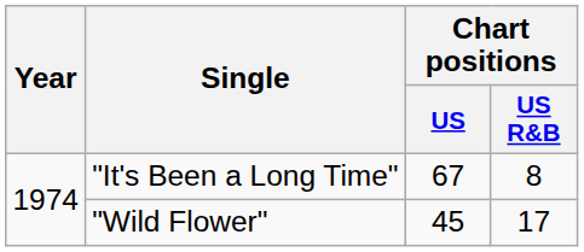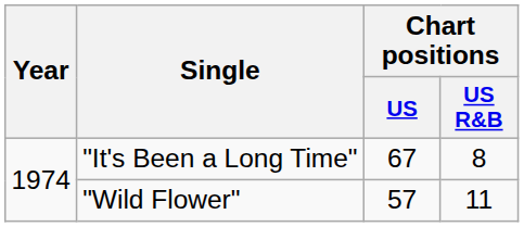 <table class="wikitable" style="text-align:center;">
 <tr>
 <th rowspan="2">Year</th>
 <th rowspan="2">Single</th>
 <th colspan="2">Chart positions</th>
 </tr>
 <tr style="font-size:smaller;">
 <th width="40"><a href='#'>US</a></th>
 <th width="40"><a href='#'>US<br>R&B</a></th>
 </tr>
 <tr>
 <td rowspan="2">1974</td>
 <td align="left">"It's Been a Long Time"</td>
 <td>67</td>
 <td>8</td>
 </tr>
 <tr>
 <td align="left">"Wild Flower"</td>
-<td>45</td>
-<td>17</td>
+<td>57</td>
+<td>11</td>
 </tr>
 </table>
